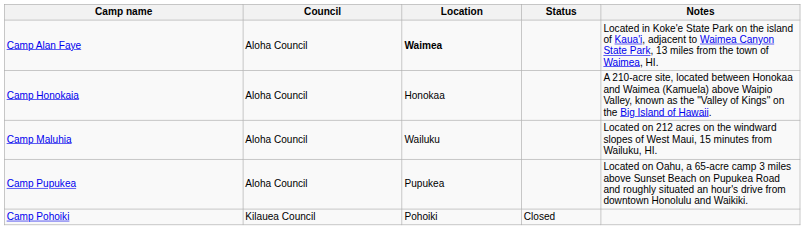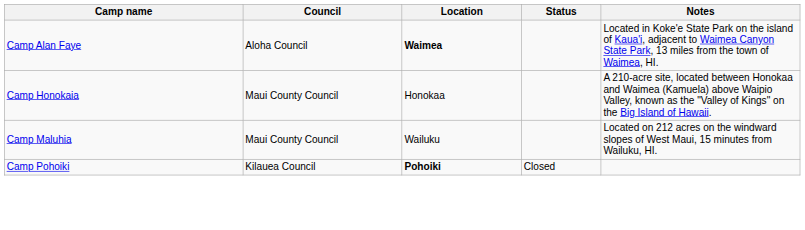 <table class="wikitable sortable" border="1" width="100%">
 <tr>
 <th scope="col" width="30%">Camp name</th>
 <th scope="col" width="20%">Council</th>
 <th scope="col" width="15%">Location</th>
 <th scope="col" width="10%">Status</th>
 <th scope="col" width="25%"  class="unsortable">Notes</th>
 </tr>
 <tr>
 <td><a href='#'>Camp Alan Faye</a></td>
 <td>Aloha Council</td>
 <td><strong>Waimea</strong></td>
 <td></td>
 <td>Located in Koke'e State Park on the island of <a href='#'>Kaua'i</a>, adjacent to <a href='#'>Waimea Canyon State Park</a>, 13 miles from the town of <a href='#'>Waimea</a>, HI.</td>
 </tr>
 <tr>
 <td><a href='#'>Camp Honokaia</a></td>
-<td>Aloha Council</td>
+<td>Maui County Council</td>
 <td>Honokaa</td>
 <td></td>
 <td>A 210-acre site, located between Honokaa and Waimea (Kamuela) above Waipio Valley, known as the "Valley of Kings" on the <a href='#'>Big Island of Hawaii</a>.</td>
 </tr>
 <tr>
 <td><a href='#'>Camp Maluhia</a></td>
-<td>Aloha Council</td>
+<td>Maui County Council</td>
 <td>Wailuku</td>
 <td></td>
 <td>Located on 212 acres on the windward slopes of West Maui, 15 minutes from Wailuku, HI.</td>
 </tr>
 <tr>
-<td><a href='#'>Camp Pupukea</a></td>
-<td>Aloha Council</td>
-<td>Pupukea</td>
-<td></td>
-<td>Located on Oahu, a 65-acre camp 3 miles above Sunset Beach on Pupukea Road and roughly situated an hour's drive from downtown Honolulu and Waikiki.</td>
-</tr>
-<tr>
 <td><a href='#'>Camp Pohoiki</a></td>
 <td>Kilauea Council</td>
-<td>Pohoiki</td>
+<td><strong>Pohoiki</strong></td>
 <td>Closed</td>
 <td></td>
 </tr>
 </table>
